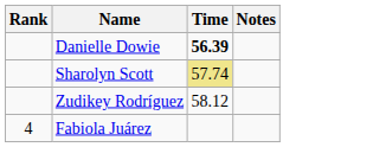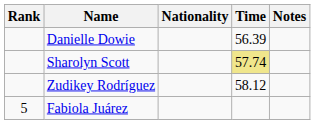 <table class="wikitable sortable" style="text-align:center;font-size:95%">
 <tr>
 <th>Rank</th>
 <th>Name</th>
+<th>Nationality</th>
 <th>Time</th>
 <th>Notes</th>
 </tr>
 <tr>
 <td></td>
 <td align=left><a href='#'>Danielle Dowie</a></td>
-<td><strong>56.39</strong></td>
+<td align=left></td>
+<td>56.39</td>
 <td></td>
 </tr>
 <tr>
 <td></td>
 <td align=left><a href='#'>Sharolyn Scott</a></td>
+<td align=left></td>
 <td style="background: khaki;">57.74</td>
 <td></td>
 </tr>
 <tr>
 <td></td>
 <td align=left><a href='#'>Zudikey Rodríguez</a></td>
+<td align=left></td>
 <td>58.12</td>
 <td></td>
 </tr>
 <tr>
-<td>4</td>
+<td>5</td>
 <td align=left><a href='#'>Fabiola Juárez</a></td>
+<td align=left></td>
 <td></td>
 <td></td>
 </tr>
 </table>
